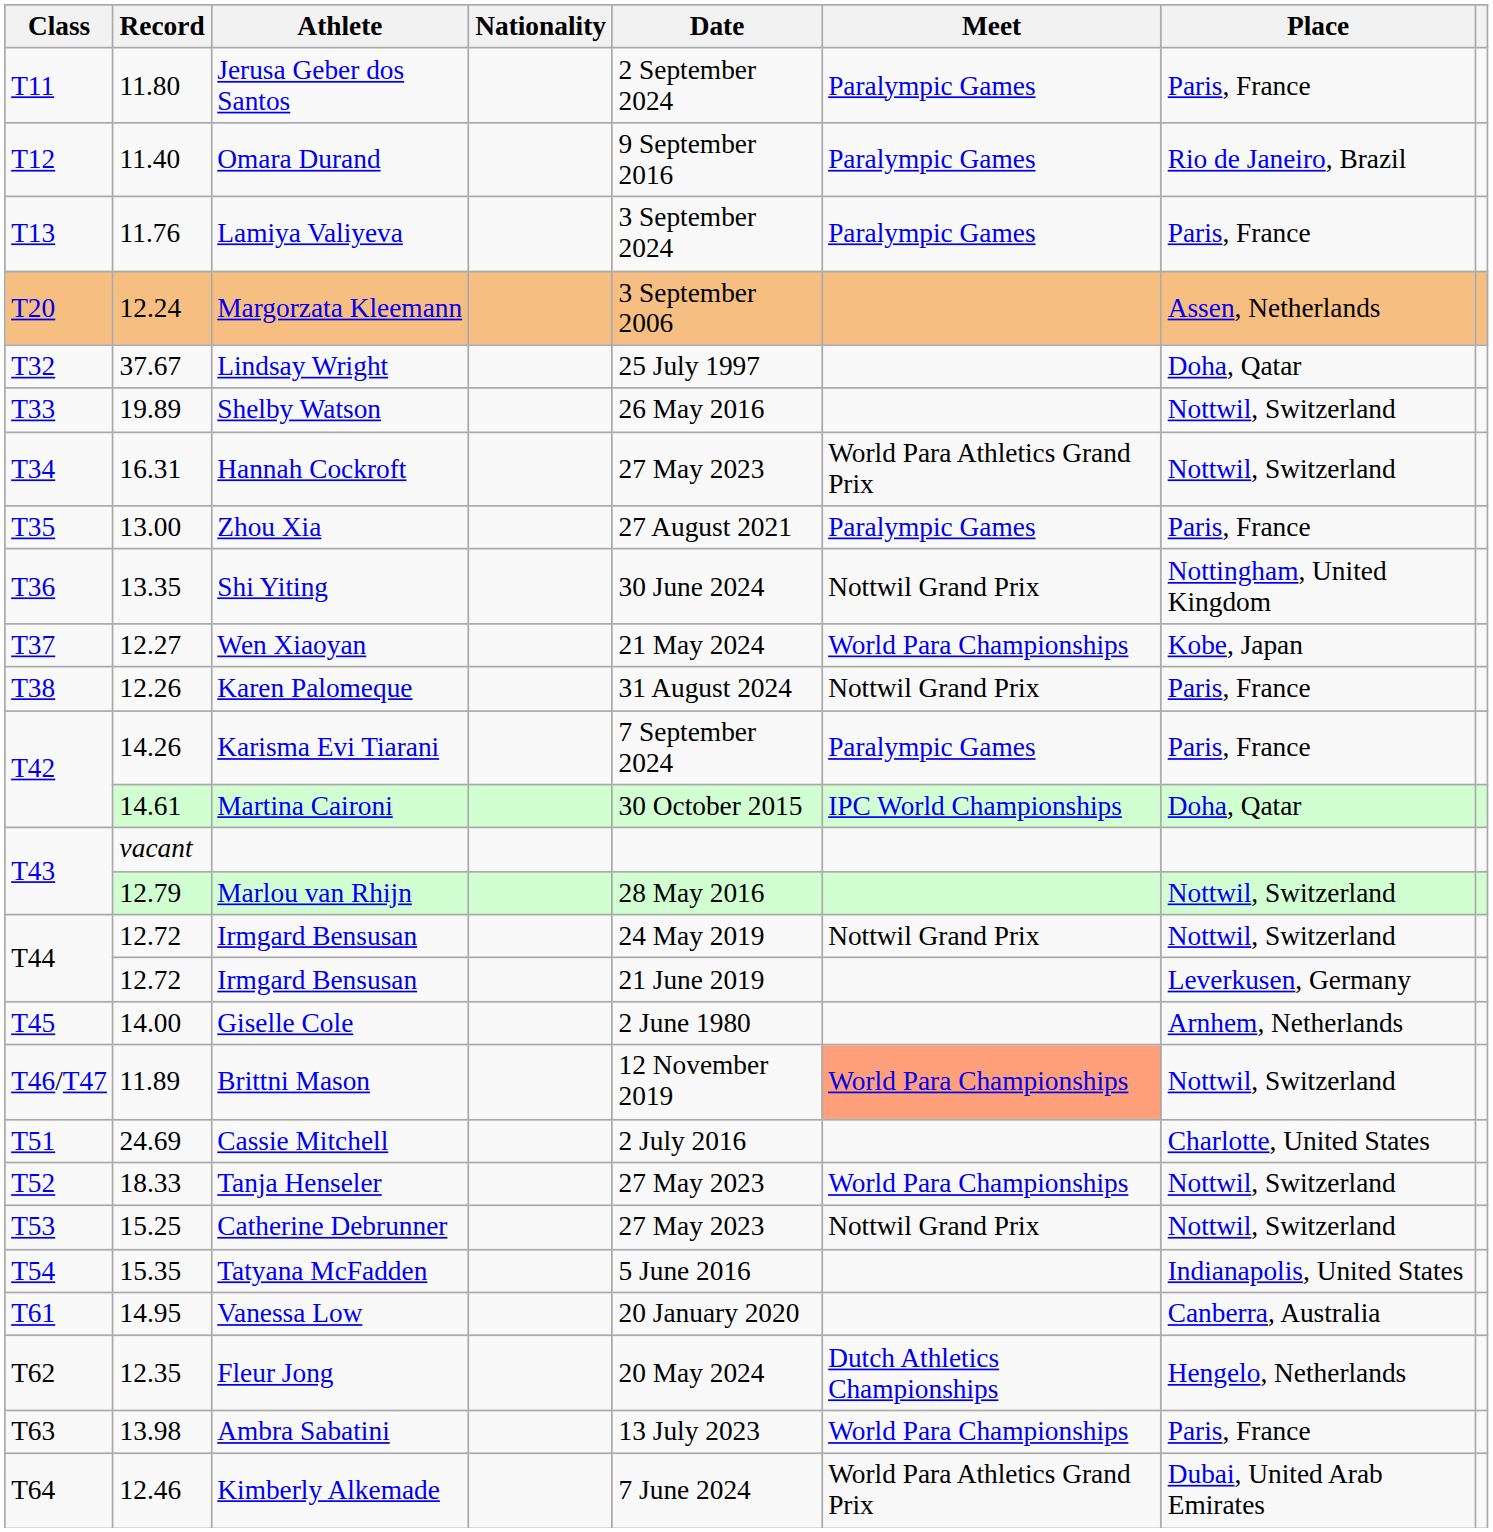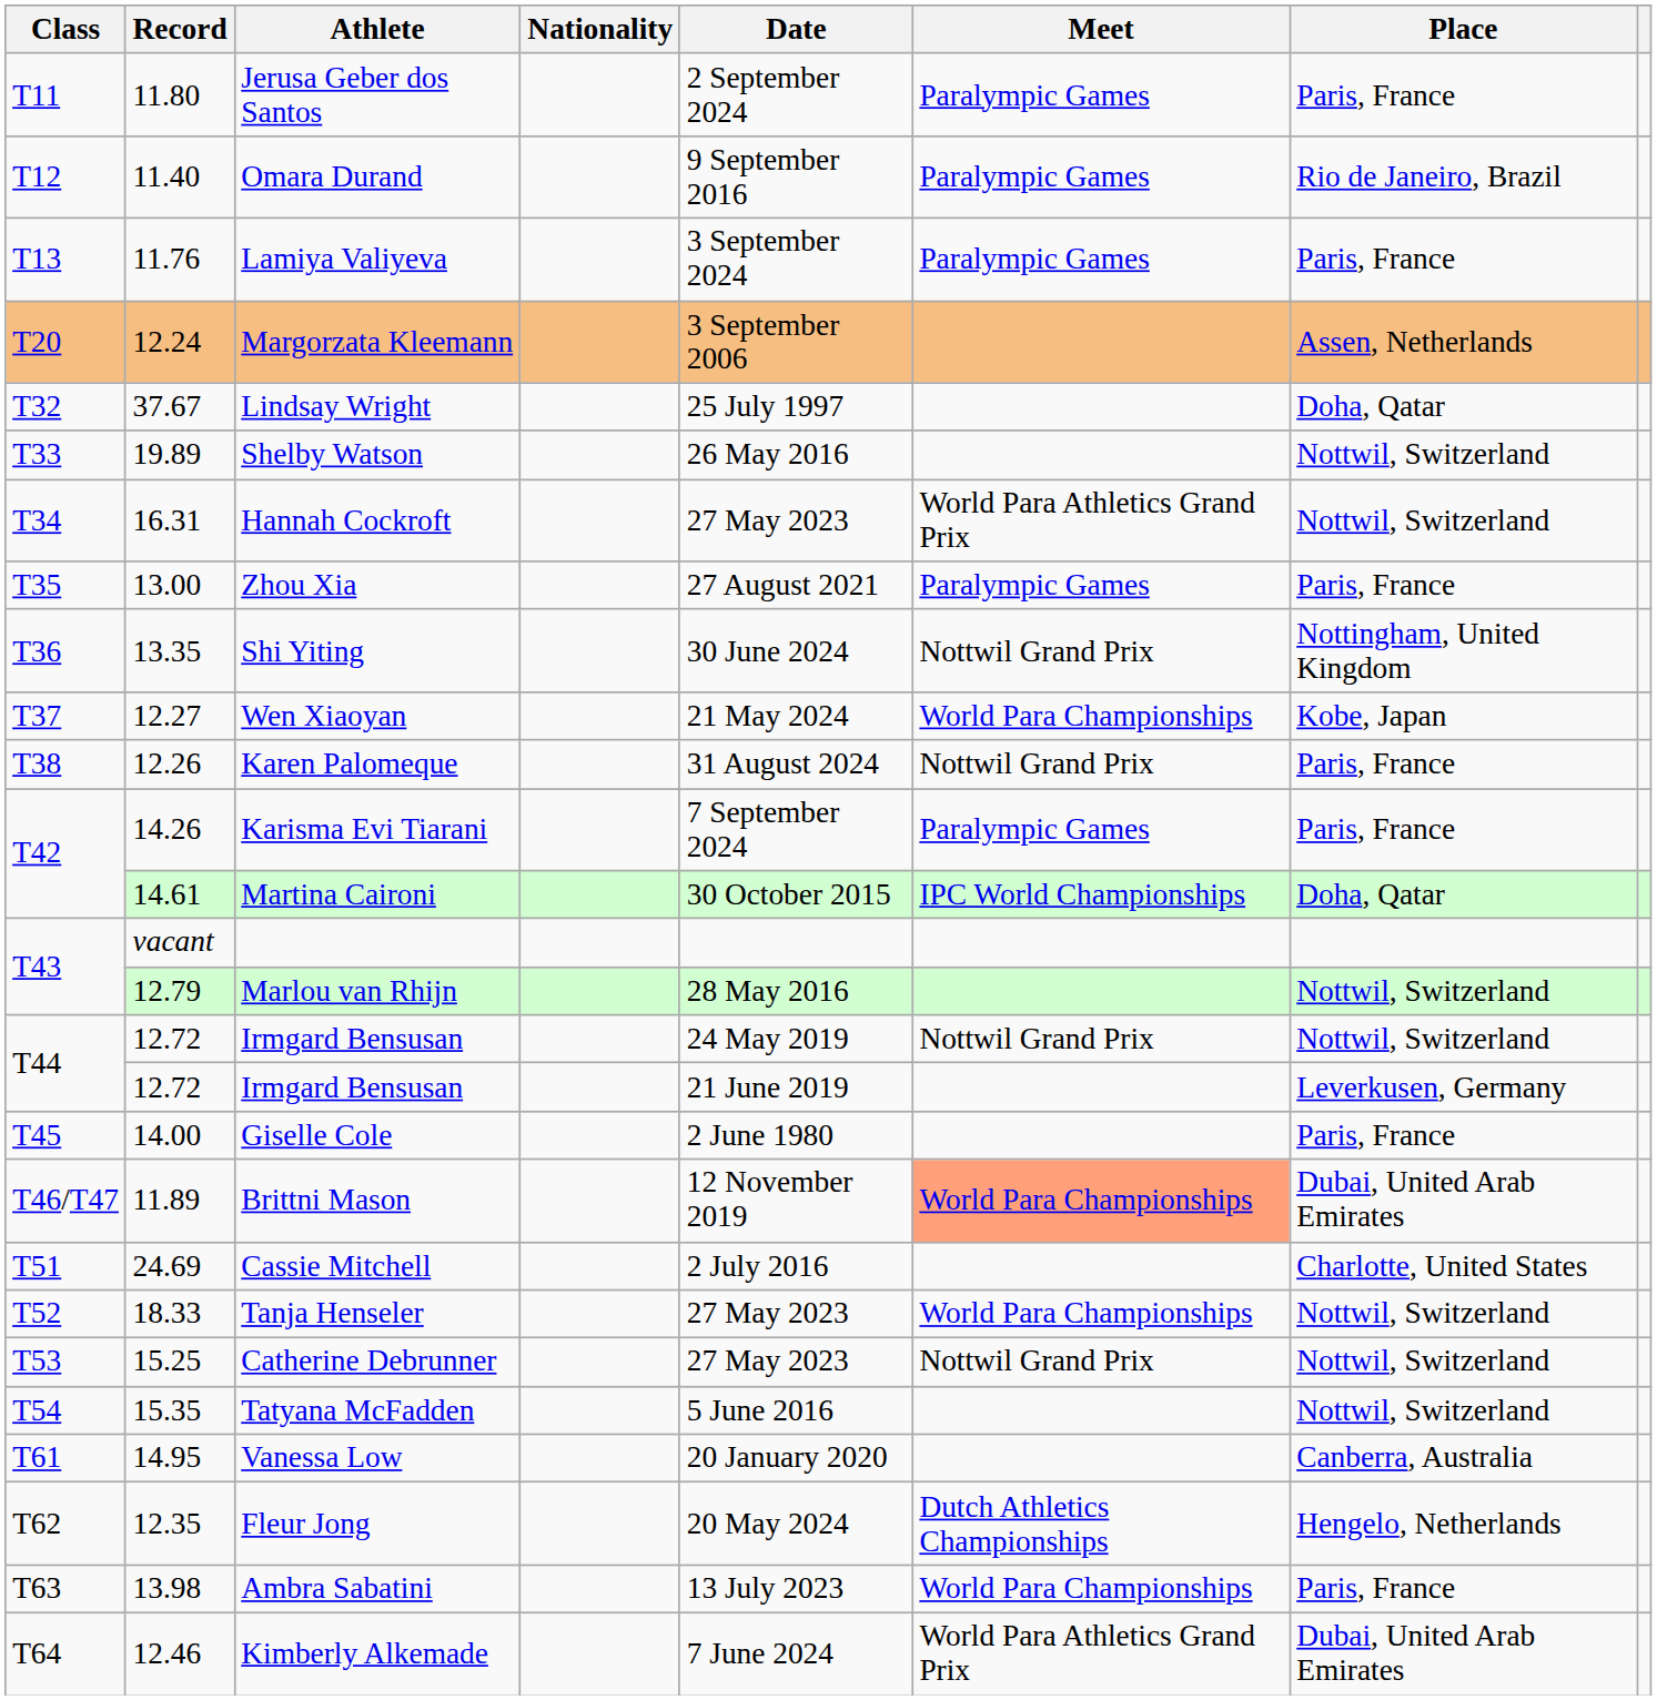 <table class="wikitable">
 <tr>
 <th>Class</th>
 <th>Record</th>
 <th>Athlete</th>
 <th>Nationality</th>
 <th>Date</th>
 <th>Meet</th>
 <th>Place</th>
 <th></th>
 </tr>
 <tr>
 <td><a href='#'>T11</a></td>
 <td>11.80<br></td>
 <td><a href='#'>Jerusa Geber dos Santos</a></td>
 <td></td>
 <td>2 September 2024</td>
 <td><a href='#'>Paralympic Games</a></td>
 <td><a href='#'>Paris</a>, France</td>
 <td></td>
 </tr>
 <tr>
 <td><a href='#'>T12</a></td>
 <td>11.40<br></td>
 <td><a href='#'>Omara Durand</a></td>
 <td></td>
 <td>9 September 2016</td>
 <td><a href='#'>Paralympic Games</a></td>
 <td><a href='#'>Rio de Janeiro</a>, Brazil</td>
 <td></td>
 </tr>
 <tr>
 <td><a href='#'>T13</a></td>
 <td>11.76<br></td>
 <td><a href='#'>Lamiya Valiyeva</a></td>
 <td></td>
 <td>3 September 2024</td>
 <td><a href='#'>Paralympic Games</a></td>
 <td><a href='#'>Paris</a>, France</td>
 <td></td>
 </tr>
 <tr bgcolor=#F7BE81>
 <td><a href='#'>T20</a></td>
 <td>12.24</td>
 <td><a href='#'>Margorzata Kleemann</a></td>
 <td></td>
 <td>3 September 2006</td>
 <td></td>
 <td><a href='#'>Assen</a>, Netherlands</td>
 <td></td>
 </tr>
 <tr>
 <td><a href='#'>T32</a></td>
 <td>37.67<br></td>
 <td><a href='#'>Lindsay Wright</a></td>
 <td></td>
 <td>25 July 1997</td>
 <td></td>
 <td><a href='#'>Doha</a>, Qatar</td>
 <td></td>
 </tr>
 <tr>
 <td><a href='#'>T33</a></td>
 <td>19.89<br></td>
 <td><a href='#'>Shelby Watson</a></td>
 <td></td>
 <td>26 May 2016</td>
 <td></td>
 <td><a href='#'>Nottwil</a>, Switzerland</td>
 <td></td>
 </tr>
 <tr>
 <td><a href='#'>T34</a></td>
 <td>16.31<br></td>
 <td><a href='#'>Hannah Cockroft</a></td>
 <td></td>
 <td>27 May 2023</td>
 <td>World Para Athletics Grand Prix</td>
 <td><a href='#'>Nottwil</a>, Switzerland</td>
 <td></td>
 </tr>
 <tr>
 <td><a href='#'>T35</a></td>
 <td>13.00<br></td>
 <td><a href='#'>Zhou Xia</a></td>
 <td></td>
 <td>27 August 2021</td>
 <td><a href='#'>Paralympic Games</a></td>
 <td><a href='#'>Paris</a>, France</td>
 <td></td>
 </tr>
 <tr>
 <td><a href='#'>T36</a></td>
 <td>13.35<br></td>
 <td><a href='#'>Shi Yiting</a></td>
 <td></td>
 <td>30 June 2024</td>
 <td>Nottwil Grand Prix</td>
 <td><a href='#'>Nottingham</a>, United Kingdom</td>
 <td></td>
 </tr>
 <tr>
 <td><a href='#'>T37</a></td>
 <td>12.27<br></td>
 <td><a href='#'>Wen Xiaoyan</a></td>
 <td></td>
 <td>21 May 2024</td>
 <td><a href='#'>World Para Championships</a></td>
 <td><a href='#'>Kobe</a>, Japan</td>
 <td></td>
 </tr>
 <tr>
 <td><a href='#'>T38</a></td>
 <td>12.26<br></td>
 <td><a href='#'>Karen Palomeque</a></td>
 <td></td>
 <td>31 August 2024</td>
 <td>Nottwil Grand Prix</td>
 <td><a href='#'>Paris</a>, France</td>
 <td></td>
 </tr>
 <tr>
 <td rowspan=2><a href='#'>T42</a></td>
 <td>14.26<br></td>
 <td><a href='#'>Karisma Evi Tiarani</a></td>
 <td></td>
 <td>7 September 2024</td>
 <td><a href='#'>Paralympic Games</a></td>
 <td><a href='#'>Paris</a>, France</td>
 <td></td>
 </tr>
 <tr bgcolor=#D2FFD2>
 <td>14.61<br></td>
 <td><a href='#'>Martina Caironi</a></td>
 <td></td>
 <td>30 October 2015</td>
 <td><a href='#'>IPC World Championships</a></td>
 <td><a href='#'>Doha</a>, Qatar</td>
 <td></td>
 </tr>
 <tr>
 <td rowspan=2><a href='#'>T43</a></td>
 <td><em>vacant</em></td>
 <td></td>
 <td></td>
 <td></td>
 <td></td>
 <td></td>
 <td></td>
 </tr>
 <tr bgcolor=#D2FFD2>
 <td>12.79<br></td>
 <td><a href='#'>Marlou van Rhijn</a></td>
 <td></td>
 <td>28 May 2016</td>
 <td></td>
 <td><a href='#'>Nottwil</a>, Switzerland</td>
 <td></td>
 </tr>
 <tr>
 <td rowspan=2>T44</td>
 <td>12.72<br></td>
 <td><a href='#'>Irmgard Bensusan</a></td>
 <td></td>
 <td>24 May 2019</td>
 <td>Nottwil Grand Prix</td>
 <td><a href='#'>Nottwil</a>, Switzerland</td>
 <td></td>
 </tr>
 <tr>
 <td>12.72<br></td>
 <td><a href='#'>Irmgard Bensusan</a></td>
 <td></td>
 <td>21 June 2019</td>
 <td></td>
 <td><a href='#'>Leverkusen</a>, Germany</td>
 <td></td>
 </tr>
 <tr>
 <td><a href='#'>T45</a></td>
 <td>14.00<br></td>
 <td><a href='#'>Giselle Cole</a></td>
 <td></td>
 <td>2 June 1980</td>
 <td></td>
-<td><a href='#'>Arnhem</a>, Netherlands</td>
+<td><a href='#'>Paris</a>, France</td>
 <td></td>
 </tr>
 <tr>
 <td><a href='#'>T46</a>/<a href='#'>T47</a></td>
 <td>11.89<br></td>
 <td><a href='#'>Brittni Mason</a></td>
 <td></td>
 <td>12 November 2019</td>
 <td style="background: lightsalmon;"><a href='#'>World Para Championships</a></td>
-<td><a href='#'>Nottwil</a>, Switzerland</td>
+<td><a href='#'>Dubai</a>, United Arab Emirates</td>
 <td></td>
 </tr>
 <tr>
 <td><a href='#'>T51</a></td>
 <td>24.69<br></td>
 <td><a href='#'>Cassie Mitchell</a></td>
 <td></td>
 <td>2 July 2016</td>
 <td></td>
 <td><a href='#'>Charlotte</a>, United States</td>
 <td></td>
 </tr>
 <tr>
 <td><a href='#'>T52</a></td>
 <td>18.33<br></td>
 <td><a href='#'>Tanja Henseler</a></td>
 <td></td>
 <td>27 May 2023</td>
 <td><a href='#'>World Para Championships</a></td>
 <td><a href='#'>Nottwil</a>, Switzerland</td>
 <td></td>
 </tr>
 <tr>
 <td><a href='#'>T53</a></td>
 <td>15.25<br></td>
 <td><a href='#'>Catherine Debrunner</a></td>
 <td></td>
 <td>27 May 2023</td>
 <td>Nottwil Grand Prix</td>
 <td><a href='#'>Nottwil</a>, Switzerland</td>
 <td></td>
 </tr>
 <tr>
 <td><a href='#'>T54</a></td>
 <td>15.35<br></td>
 <td><a href='#'>Tatyana McFadden</a></td>
 <td></td>
 <td>5 June 2016</td>
 <td></td>
-<td><a href='#'>Indianapolis</a>, United States</td>
+<td><a href='#'>Nottwil</a>, Switzerland</td>
 <td></td>
 </tr>
 <tr>
 <td><a href='#'>T61</a></td>
 <td>14.95<br></td>
 <td><a href='#'>Vanessa Low</a></td>
 <td></td>
 <td>20 January 2020</td>
 <td></td>
 <td><a href='#'>Canberra</a>, Australia</td>
 <td></td>
 </tr>
 <tr>
 <td>T62</td>
 <td>12.35<br></td>
 <td><a href='#'>Fleur Jong</a></td>
 <td></td>
 <td>20 May 2024</td>
 <td><a href='#'>Dutch Athletics Championships</a></td>
 <td><a href='#'>Hengelo</a>, Netherlands</td>
 <td></td>
 </tr>
 <tr>
 <td>T63</td>
 <td>13.98<br></td>
 <td><a href='#'>Ambra Sabatini</a></td>
 <td></td>
 <td>13 July 2023</td>
 <td><a href='#'>World Para Championships</a></td>
 <td><a href='#'>Paris</a>, France</td>
 <td></td>
 </tr>
 <tr>
 <td>T64</td>
 <td>12.46<br></td>
 <td><a href='#'>Kimberly Alkemade</a></td>
 <td></td>
 <td>7 June 2024</td>
 <td>World Para Athletics Grand Prix</td>
 <td><a href='#'>Dubai</a>, United Arab Emirates</td>
 <td></td>
 </tr>
 </table>
